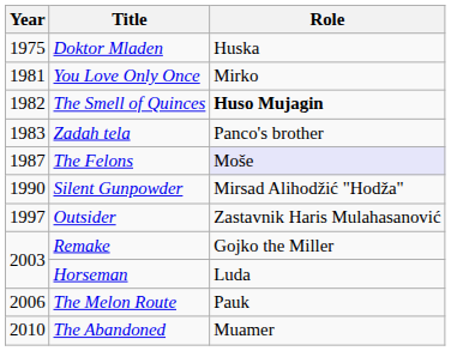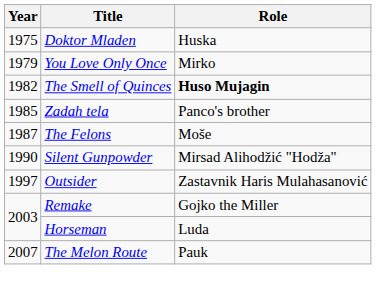 <table class="wikitable sortable">
 <tr>
 <th>Year</th>
 <th>Title</th>
 <th>Role</th>
 </tr>
 <tr>
 <td>1975</td>
 <td><em><a href='#'>Doktor Mladen</a></em></td>
 <td>Huska</td>
 </tr>
 <tr>
-<td>1981</td>
+<td>1979</td>
 <td><em><a href='#'>You Love Only Once</a></em></td>
 <td>Mirko</td>
 </tr>
 <tr>
 <td>1982</td>
 <td><em><a href='#'>The Smell of Quinces</a></em></td>
 <td><strong>Huso Mujagin</strong></td>
 </tr>
 <tr>
-<td>1983</td>
+<td>1985</td>
 <td><em><a href='#'>Zadah tela</a></em></td>
 <td>Panco's brother</td>
 </tr>
 <tr>
 <td>1987</td>
 <td><em><a href='#'>The Felons</a></em></td>
-<td style="background: lavender;">Moše</td>
+<td>Moše</td>
 </tr>
 <tr>
 <td>1990</td>
 <td><em><a href='#'>Silent Gunpowder</a></em></td>
 <td>Mirsad Alihodžić "Hodža"</td>
 </tr>
 <tr>
 <td>1997</td>
 <td><em><a href='#'>Outsider</a></em></td>
 <td>Zastavnik Haris Mulahasanović</td>
 </tr>
 <tr>
 <td rowspan=2>2003</td>
 <td><em><a href='#'>Remake</a></em></td>
 <td>Gojko the Miller</td>
 </tr>
 <tr>
 <td><em><a href='#'>Horseman</a></em></td>
 <td>Luda</td>
 </tr>
 <tr>
-<td>2006</td>
+<td>2007</td>
 <td><em><a href='#'>The Melon Route</a></em></td>
 <td>Pauk</td>
 </tr>
-<tr>
-<td>2010</td>
-<td><em><a href='#'>The Abandoned</a></em></td>
-<td>Muamer</td>
-</tr>
 </table>
